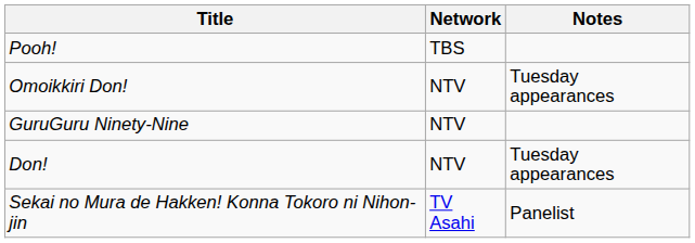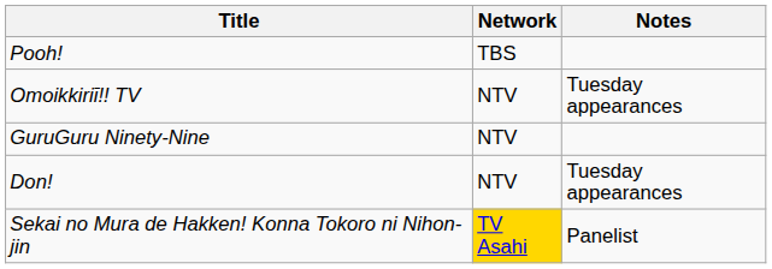 <table class="wikitable">
 <tr>
 <th>Title</th>
 <th>Network</th>
 <th>Notes</th>
 </tr>
 <tr>
 <td><em>Pooh!</em></td>
 <td>TBS</td>
 <td></td>
 </tr>
 <tr>
-<td><em>Omoikkiri Don!</em></td>
+<td><em>Omoikkiriī!! TV</em></td>
 <td>NTV</td>
 <td>Tuesday appearances</td>
 </tr>
 <tr>
 <td><em>GuruGuru Ninety-Nine</em></td>
 <td>NTV</td>
 <td></td>
 </tr>
 <tr>
 <td><em>Don!</em></td>
 <td>NTV</td>
 <td>Tuesday appearances</td>
 </tr>
 <tr>
 <td><em>Sekai no Mura de Hakken! Konna Tokoro ni Nihon-jin</em></td>
-<td><a href='#'>TV Asahi</a></td>
+<td style="background: gold;"><a href='#'>TV Asahi</a></td>
 <td>Panelist</td>
 </tr>
 </table>
